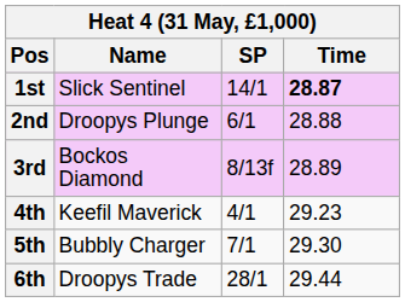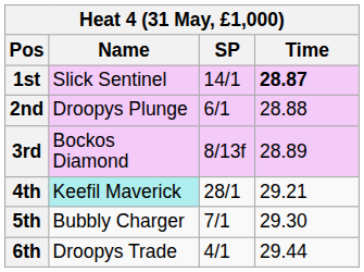 <table class="wikitable">
 <tr>
 <th colspan="6">Heat 4 (31 May, £1,000)</th>
 </tr>
 <tr>
 <th width=20>Pos</th>
 <th width=120>Name</th>
 <th width=40>SP</th>
 <th width=80>Time</th>
 </tr>
 <tr style="background: #f4caf9;">
 <th>1st</th>
 <td>Slick Sentinel</td>
 <td>14/1</td>
 <td><strong>28.87</strong></td>
 </tr>
 <tr style="background: #f4caf9;">
 <th>2nd</th>
 <td>Droopys Plunge</td>
 <td>6/1</td>
 <td>28.88</td>
 </tr>
 <tr style="background: #f4caf9;">
 <th>3rd</th>
 <td>Bockos Diamond</td>
 <td>8/13f</td>
 <td>28.89</td>
 </tr>
 <tr>
 <th>4th</th>
-<td>Keefil Maverick</td>
-<td>4/1</td>
-<td>29.23</td>
+<td style="background: paleturquoise;">Keefil Maverick</td>
+<td>28/1</td>
+<td>29.21</td>
 </tr>
 <tr>
 <th>5th</th>
 <td>Bubbly Charger</td>
 <td>7/1</td>
 <td>29.30</td>
 </tr>
 <tr>
 <th>6th</th>
 <td>Droopys Trade</td>
-<td>28/1</td>
+<td>4/1</td>
 <td>29.44</td>
 </tr>
 </table>
